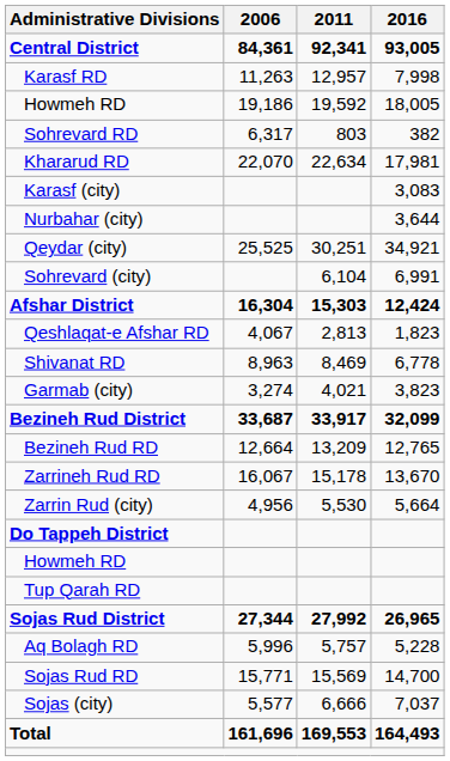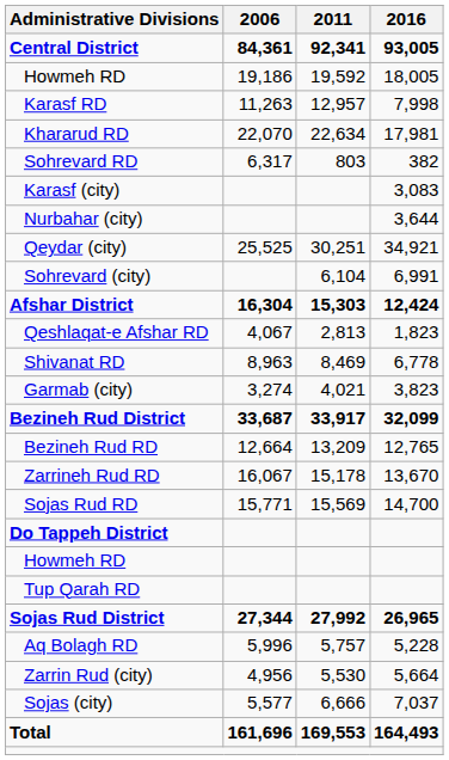 <table class="wikitable">
 <tr>
 <th>Administrative Divisions</th>
 <th>2006</th>
 <th>2011</th>
 <th>2016</th>
 </tr>
 <tr>
 <td><strong><a href='#'>Central District</a></strong></td>
 <td style="text-align: right;"><strong>84,361</strong></td>
 <td style="text-align: right;"><strong>92,341</strong></td>
 <td style="text-align: right;"><strong>93,005</strong></td>
 </tr>
 <tr>
+<td style="padding-left: 1em;">Howmeh RD</td>
+<td style="text-align: right;">19,186</td>
+<td style="text-align: right;">19,592</td>
+<td style="text-align: right;">18,005</td>
+</tr>
+<tr>
 <td style="padding-left: 1em;"><a href='#'>Karasf RD</a></td>
 <td style="text-align: right;">11,263</td>
 <td style="text-align: right;">12,957</td>
 <td style="text-align: right;">7,998</td>
 </tr>
 <tr>
-<td style="padding-left: 1em;">Howmeh RD</td>
-<td style="text-align: right;">19,186</td>
-<td style="text-align: right;">19,592</td>
-<td style="text-align: right;">18,005</td>
+<td style="padding-left: 1em;"><a href='#'>Khararud RD</a></td>
+<td style="text-align: right;">22,070</td>
+<td style="text-align: right;">22,634</td>
+<td style="text-align: right;">17,981</td>
 </tr>
 <tr>
 <td style="padding-left: 1em;"><a href='#'>Sohrevard RD</a></td>
 <td style="text-align: right;">6,317</td>
 <td style="text-align: right;">803</td>
 <td style="text-align: right;">382</td>
-</tr>
-<tr>
-<td style="padding-left: 1em;"><a href='#'>Khararud RD</a></td>
-<td style="text-align: right;">22,070</td>
-<td style="text-align: right;">22,634</td>
-<td style="text-align: right;">17,981</td>
 </tr>
 <tr>
 <td style="padding-left: 1em;"><a href='#'>Karasf</a> (city)</td>
 <td style="text-align: right;"></td>
 <td style="text-align: right;"></td>
 <td style="text-align: right;">3,083</td>
 </tr>
 <tr>
 <td style="padding-left: 1em;"><a href='#'>Nurbahar</a> (city)</td>
 <td style="text-align: right;"></td>
 <td style="text-align: right;"></td>
 <td style="text-align: right;">3,644</td>
 </tr>
 <tr>
 <td style="padding-left: 1em;"><a href='#'>Qeydar</a> (city)</td>
 <td style="text-align: right;">25,525</td>
 <td style="text-align: right;">30,251</td>
 <td style="text-align: right;">34,921</td>
 </tr>
 <tr>
 <td style="padding-left: 1em;"><a href='#'>Sohrevard</a> (city)</td>
 <td style="text-align: right;"></td>
 <td style="text-align: right;">6,104</td>
 <td style="text-align: right;">6,991</td>
 </tr>
 <tr>
 <td><strong><a href='#'>Afshar District</a></strong></td>
 <td style="text-align: right;"><strong>16,304</strong></td>
 <td style="text-align: right;"><strong>15,303</strong></td>
 <td style="text-align: right;"><strong>12,424</strong></td>
 </tr>
 <tr>
 <td style="padding-left: 1em;"><a href='#'>Qeshlaqat-e Afshar RD</a></td>
 <td style="text-align: right;">4,067</td>
 <td style="text-align: right;">2,813</td>
 <td style="text-align: right;">1,823</td>
 </tr>
 <tr>
 <td style="padding-left: 1em;"><a href='#'>Shivanat RD</a></td>
 <td style="text-align: right;">8,963</td>
 <td style="text-align: right;">8,469</td>
 <td style="text-align: right;">6,778</td>
 </tr>
 <tr>
 <td style="padding-left: 1em;"><a href='#'>Garmab</a> (city)</td>
 <td style="text-align: right;">3,274</td>
 <td style="text-align: right;">4,021</td>
 <td style="text-align: right;">3,823</td>
 </tr>
 <tr>
 <td><strong><a href='#'>Bezineh Rud District</a></strong></td>
 <td style="text-align: right;"><strong>33,687</strong></td>
 <td style="text-align: right;"><strong>33,917</strong></td>
 <td style="text-align: right;"><strong>32,099</strong></td>
 </tr>
 <tr>
 <td style="padding-left: 1em;"><a href='#'>Bezineh Rud RD</a></td>
 <td style="text-align: right;">12,664</td>
 <td style="text-align: right;">13,209</td>
 <td style="text-align: right;">12,765</td>
 </tr>
 <tr>
 <td style="padding-left: 1em;"><a href='#'>Zarrineh Rud RD</a></td>
 <td style="text-align: right;">16,067</td>
 <td style="text-align: right;">15,178</td>
 <td style="text-align: right;">13,670</td>
 </tr>
 <tr>
-<td style="padding-left: 1em;"><a href='#'>Zarrin Rud</a> (city)</td>
-<td style="text-align: right;">4,956</td>
-<td style="text-align: right;">5,530</td>
-<td style="text-align: right;">5,664</td>
+<td style="padding-left: 1em;"><a href='#'>Sojas Rud RD</a></td>
+<td style="text-align: right;">15,771</td>
+<td style="text-align: right;">15,569</td>
+<td style="text-align: right;">14,700</td>
 </tr>
 <tr>
 <td><strong><a href='#'>Do Tappeh District</a></strong></td>
 <td style="text-align: right;"></td>
 <td style="text-align: right;"></td>
 <td style="text-align: right;"></td>
 </tr>
 <tr>
 <td style="padding-left: 1em;"><a href='#'>Howmeh RD</a></td>
 <td style="text-align: right;"></td>
 <td style="text-align: right;"></td>
 <td style="text-align: right;"></td>
 </tr>
 <tr>
 <td style="padding-left: 1em;"><a href='#'>Tup Qarah RD</a></td>
 <td style="text-align: right;"></td>
 <td style="text-align: right;"></td>
 <td style="text-align: right;"></td>
 </tr>
 <tr>
 <td><strong><a href='#'>Sojas Rud District</a></strong></td>
 <td style="text-align: right;"><strong>27,344</strong></td>
 <td style="text-align: right;"><strong>27,992</strong></td>
 <td style="text-align: right;"><strong>26,965</strong></td>
 </tr>
 <tr>
 <td style="padding-left: 1em;"><a href='#'>Aq Bolagh RD</a></td>
 <td style="text-align: right;">5,996</td>
 <td style="text-align: right;">5,757</td>
 <td style="text-align: right;">5,228</td>
 </tr>
 <tr>
-<td style="padding-left: 1em;"><a href='#'>Sojas Rud RD</a></td>
-<td style="text-align: right;">15,771</td>
-<td style="text-align: right;">15,569</td>
-<td style="text-align: right;">14,700</td>
+<td style="padding-left: 1em;"><a href='#'>Zarrin Rud</a> (city)</td>
+<td style="text-align: right;">4,956</td>
+<td style="text-align: right;">5,530</td>
+<td style="text-align: right;">5,664</td>
 </tr>
 <tr>
 <td style="padding-left: 1em;"><a href='#'>Sojas</a> (city)</td>
 <td style="text-align: right;">5,577</td>
 <td style="text-align: right;">6,666</td>
 <td style="text-align: right;">7,037</td>
 </tr>
 <tr>
 <td><strong>Total</strong></td>
 <td style="text-align: right;"><strong>161,696</strong></td>
 <td style="text-align: right;"><strong>169,553</strong></td>
 <td style="text-align: right;"><strong>164,493</strong></td>
 </tr>
 <tr>
 <td colspan=4></td>
 </tr>
 </table>
